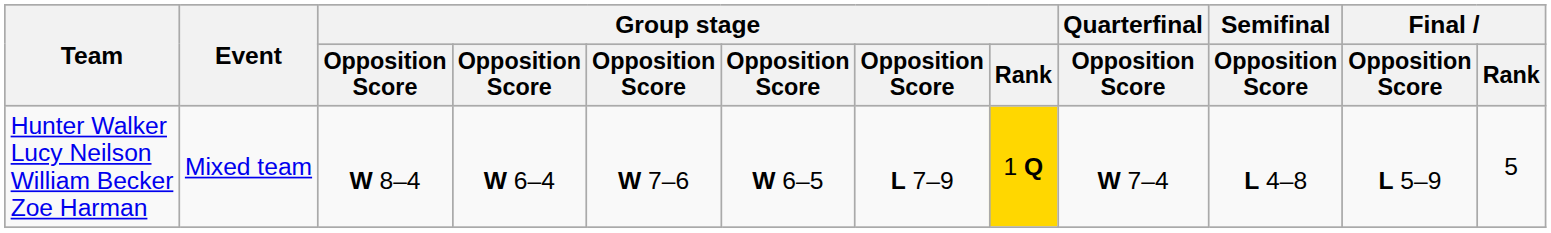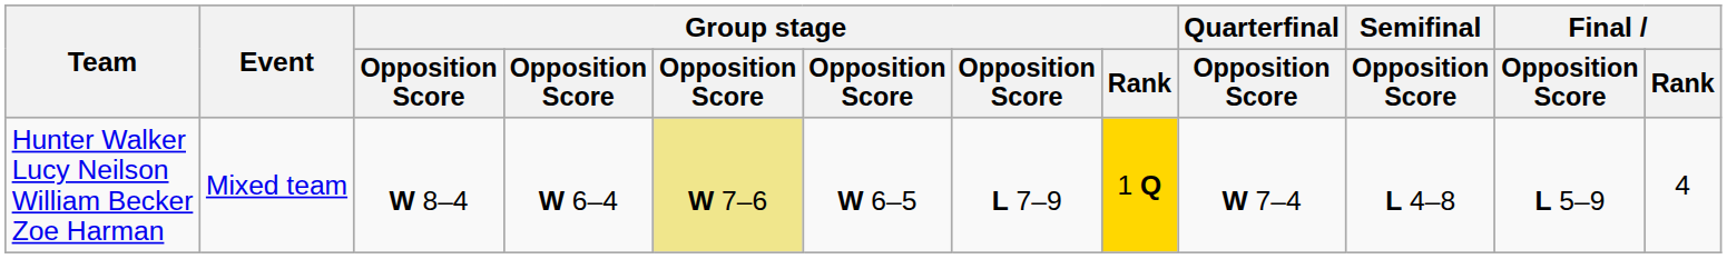 <table class="wikitable" style="font-size:90%">
 <tr>
 <th rowspan=2>Team</th>
 <th rowspan=2>Event</th>
 <th colspan=6>Group stage</th>
 <th>Quarterfinal</th>
 <th>Semifinal</th>
 <th colspan=2>Final / </th>
 </tr>
 <tr style="font-size:95%">
 <th>Opposition<br>Score</th>
 <th>Opposition<br>Score</th>
 <th>Opposition<br>Score</th>
 <th>Opposition<br>Score</th>
 <th>Opposition<br>Score</th>
 <th>Rank</th>
 <th>Opposition<br>Score</th>
 <th>Opposition<br>Score</th>
 <th>Opposition<br>Score</th>
 <th>Rank</th>
 </tr>
 <tr align=center>
 <td align=left><a href='#'>Hunter Walker</a><br><a href='#'>Lucy Neilson</a><br><a href='#'>William Becker</a><br><a href='#'>Zoe Harman</a></td>
 <td align=left><a href='#'>Mixed team</a></td>
 <td><br><strong>W</strong> 8–4</td>
 <td><br><strong>W</strong> 6–4</td>
-<td><br><strong>W</strong> 7–6</td>
+<td style="background: khaki;"><br><strong>W</strong> 7–6</td>
 <td><br><strong>W</strong> 6–5</td>
 <td><br><strong>L</strong> 7–9</td>
 <td style="background: gold;">1 <strong>Q</strong></td>
 <td><br><strong>W</strong> 7–4</td>
 <td><br><strong>L</strong> 4–8</td>
 <td><br><strong>L</strong> 5–9</td>
-<td>5</td>
+<td>4</td>
 </tr>
 </table>
